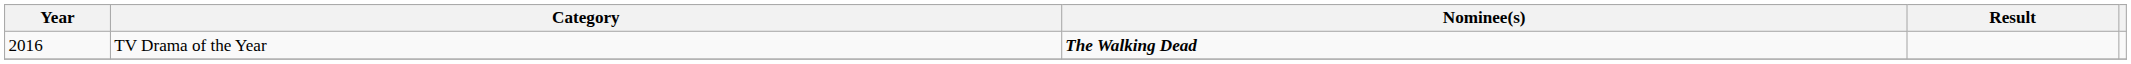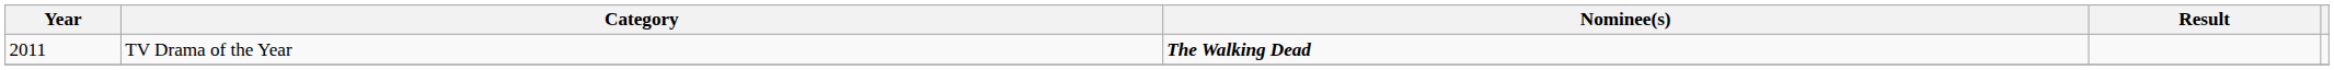 <table class="wikitable" width=100%>
 <tr>
 <th width=5%>Year</th>
 <th width=45%>Category</th>
 <th width=40%>Nominee(s)</th>
 <th width=10%>Result</th>
 <th width=5%></th>
 </tr>
 <tr>
-<td rowspan=1>2016</td>
+<td rowspan=1>2011</td>
 <td>TV Drama of the Year</td>
 <td><strong><em>The Walking Dead</em></strong></td>
 <td></td>
 <td></td>
 </tr>
 <tr>
 </tr>
 </table>
